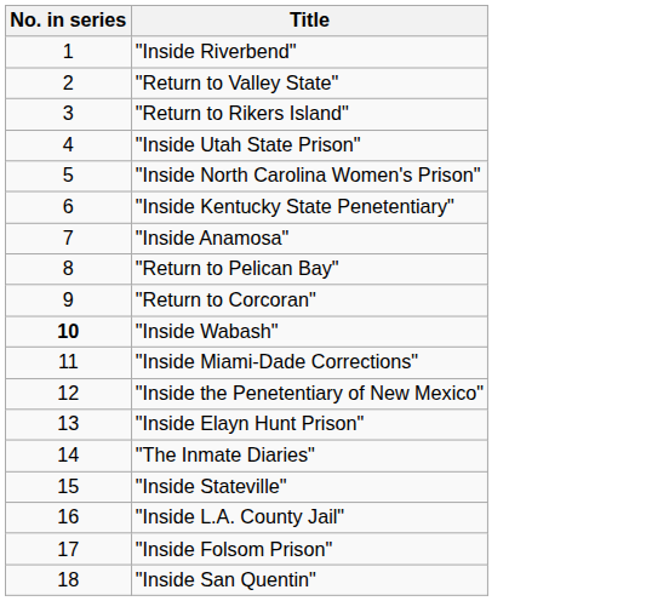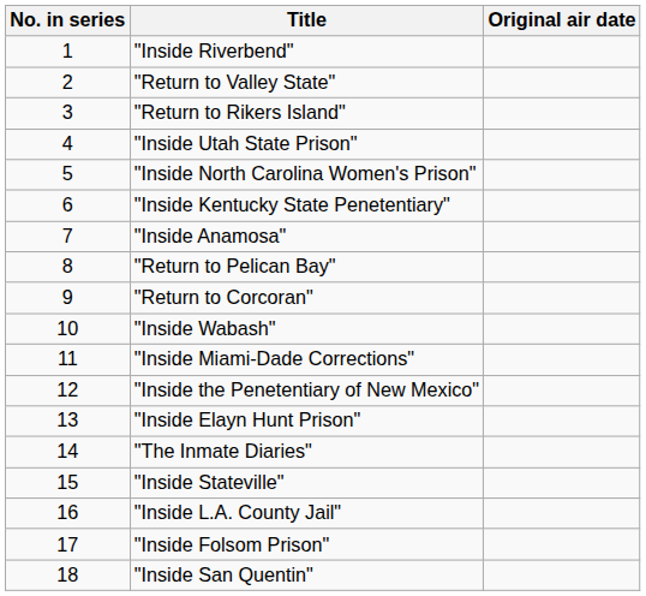 <table class="wikitable plainrowheaders" style="text-align:center">
 <tr>
 <th scope="col">No. in series</th>
 <th scope="col">Title</th>
+<th scope="col">Original air date</th>
 </tr>
 <tr>
 <td scope="row">1</td>
 <td style="text-align:left">"Inside Riverbend"</td>
+<td></td>
 </tr>
 <tr>
 <td scope="row">2</td>
 <td style="text-align:left">"Return to Valley State"</td>
+<td></td>
 </tr>
 <tr>
 <td scope="row">3</td>
 <td style="text-align:left">"Return to Rikers Island"</td>
+<td></td>
 </tr>
 <tr>
 <td scope="row">4</td>
 <td style="text-align:left">"Inside Utah State Prison"</td>
+<td></td>
 </tr>
 <tr>
 <td scope="row">5</td>
 <td style="text-align:left">"Inside North Carolina Women's Prison"</td>
+<td></td>
 </tr>
 <tr>
 <td scope="row">6</td>
 <td style="text-align:left">"Inside Kentucky State Penetentiary"</td>
+<td></td>
 </tr>
 <tr>
 <td scope="row">7</td>
 <td style="text-align:left">"Inside Anamosa"</td>
+<td></td>
 </tr>
 <tr>
 <td scope="row">8</td>
 <td style="text-align:left">"Return to Pelican Bay"</td>
+<td></td>
 </tr>
 <tr>
 <td scope="row">9</td>
 <td style="text-align:left">"Return to Corcoran"</td>
+<td></td>
 </tr>
 <tr>
-<td scope="row"><strong>10</strong></td>
+<td scope="row">10</td>
 <td style="text-align:left">"Inside Wabash"</td>
+<td></td>
 </tr>
 <tr>
 <td scope="row">11</td>
 <td style="text-align:left">"Inside Miami-Dade Corrections"</td>
+<td></td>
 </tr>
 <tr>
 <td scope="row">12</td>
 <td style="text-align:left">"Inside the Penetentiary of New Mexico"</td>
+<td></td>
 </tr>
 <tr>
 <td scope="row">13</td>
 <td style="text-align:left">"Inside Elayn Hunt Prison"</td>
+<td></td>
 </tr>
 <tr>
 <td scope="row">14</td>
 <td style="text-align:left">"The Inmate Diaries"</td>
+<td></td>
 </tr>
 <tr>
 <td scope="row">15</td>
 <td style="text-align:left">"Inside Stateville"</td>
+<td></td>
 </tr>
 <tr>
 <td scope="row">16</td>
 <td style="text-align:left">"Inside L.A. County Jail"</td>
+<td></td>
 </tr>
 <tr>
 <td scope="row">17</td>
 <td style="text-align:left">"Inside Folsom Prison"</td>
+<td></td>
 </tr>
 <tr>
 <td scope="row">18</td>
 <td style="text-align:left">"Inside San Quentin"</td>
+<td></td>
 </tr>
 </table>
